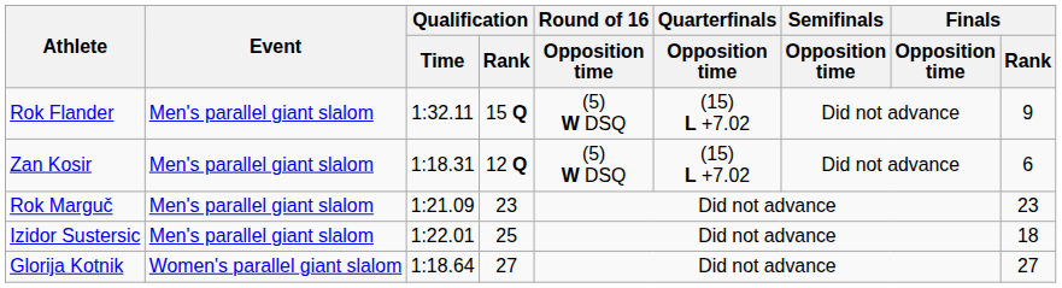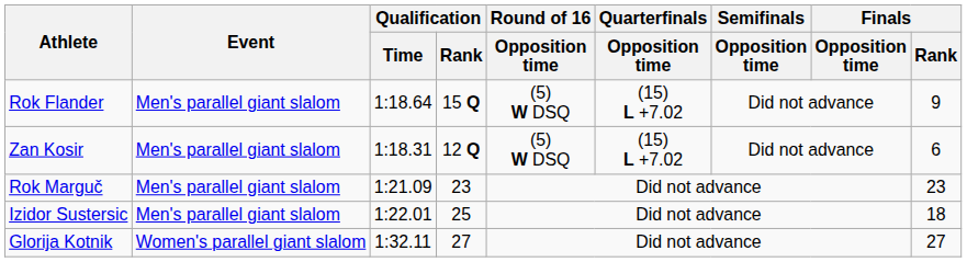 <table class="wikitable">
 <tr>
 <th rowspan="2">Athlete</th>
 <th rowspan="2">Event</th>
 <th colspan="2">Qualification</th>
 <th>Round of 16</th>
 <th>Quarterfinals</th>
 <th>Semifinals</th>
 <th colspan=2>Finals</th>
 </tr>
 <tr>
 <th>Time</th>
 <th>Rank</th>
 <th>Opposition<br>time</th>
 <th>Opposition<br>time</th>
 <th>Opposition<br>time</th>
 <th>Opposition<br>time</th>
 <th>Rank</th>
 </tr>
 <tr>
 <td><a href='#'>Rok Flander</a></td>
 <td><a href='#'>Men's parallel giant slalom</a></td>
-<td align="center">1:32.11</td>
+<td align="center">1:18.64</td>
 <td align="center">15 <strong>Q</strong></td>
 <td align="center"> (5)<br><strong>W</strong> DSQ</td>
 <td align="center"> (15)<br><strong>L</strong> +7.02</td>
 <td colspan=2 align="center">Did not advance</td>
 <td align="center">9</td>
 </tr>
 <tr>
 <td><a href='#'>Zan Kosir</a></td>
 <td><a href='#'>Men's parallel giant slalom</a></td>
 <td align="center">1:18.31</td>
 <td align="center">12 <strong>Q</strong></td>
 <td align="center"> (5)<br><strong>W</strong> DSQ</td>
 <td align="center"> (15)<br><strong>L</strong> +7.02</td>
 <td colspan=2 align="center">Did not advance</td>
 <td align="center">6</td>
 </tr>
 <tr>
 <td><a href='#'>Rok Marguč</a></td>
 <td><a href='#'>Men's parallel giant slalom</a></td>
 <td align="center">1:21.09</td>
 <td align="center">23</td>
 <td colspan=4 align="center">Did not advance</td>
 <td align="center">23</td>
 </tr>
 <tr>
 <td><a href='#'>Izidor Sustersic</a></td>
 <td><a href='#'>Men's parallel giant slalom</a></td>
 <td align="center">1:22.01</td>
 <td align="center">25</td>
 <td colspan=4 align="center">Did not advance</td>
 <td align="center">18</td>
 </tr>
 <tr>
 <td><a href='#'>Glorija Kotnik</a></td>
 <td><a href='#'>Women's parallel giant slalom</a></td>
-<td align="center">1:18.64</td>
+<td align="center">1:32.11</td>
 <td align="center">27</td>
 <td colspan=4 align="center">Did not advance</td>
 <td align="center">27</td>
 </tr>
 </table>
